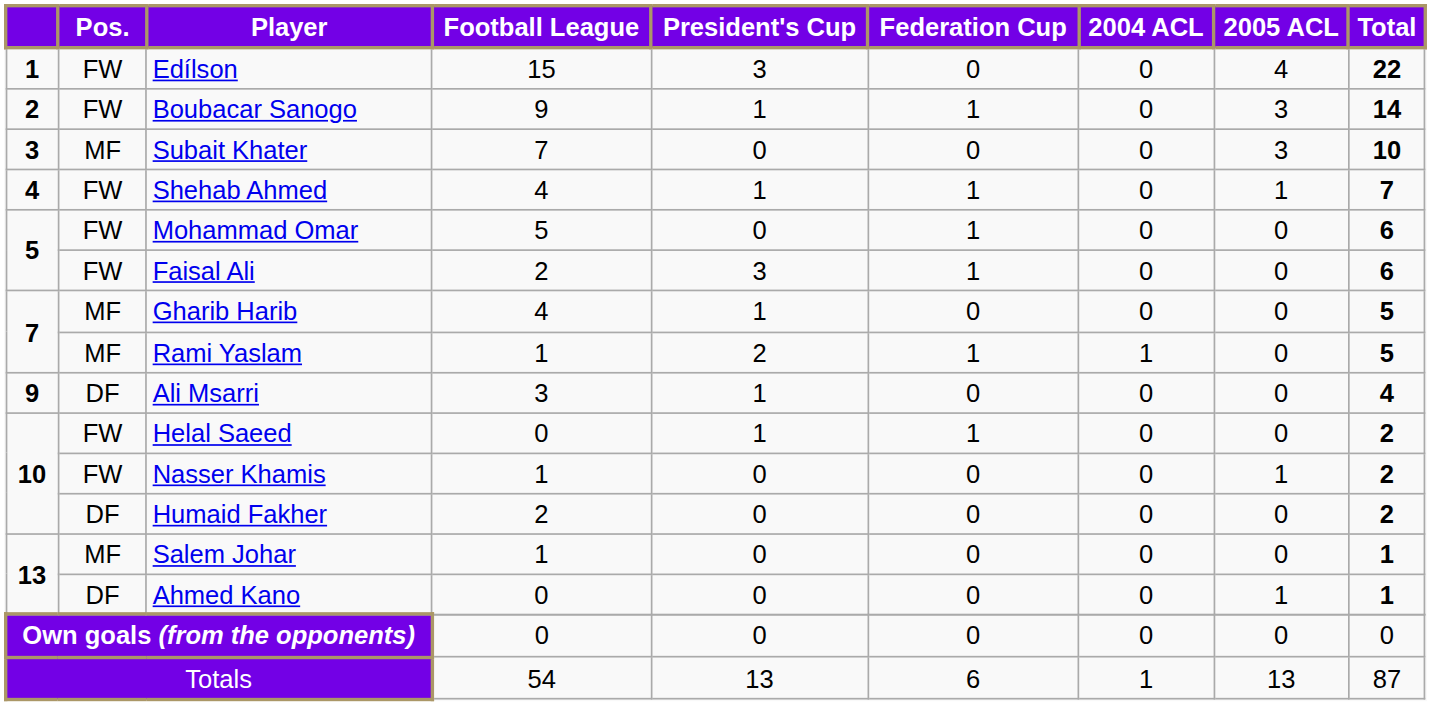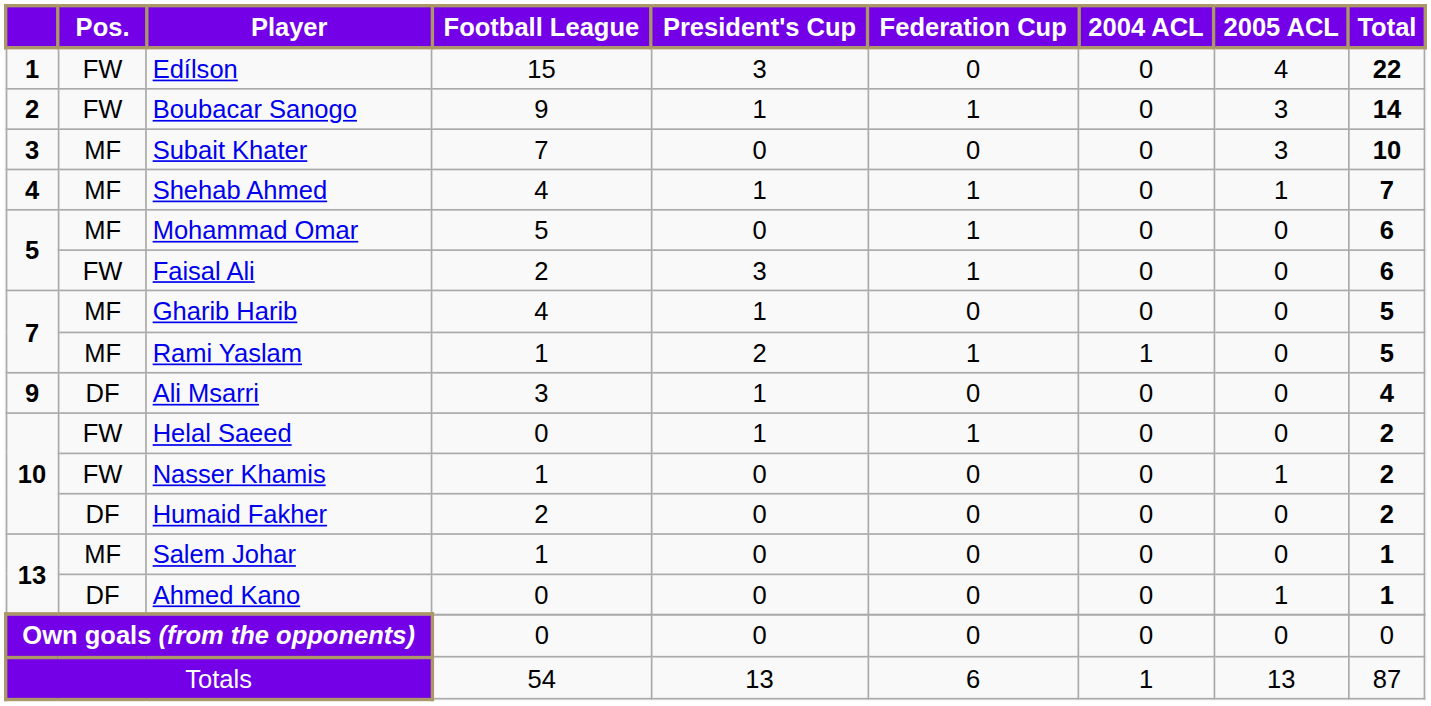 <table class="wikitable" style="width:67%; text-align:center; font-size:95%;">
 <tr>
 <th style="color:#FFFFFF; background: #7300E6; border:2px solid #AB9767;"></th>
 <th style="color:#FFFFFF; background: #7300E6; border:2px solid #AB9767;">Pos.</th>
 <th style="color:#FFFFFF; background: #7300E6; border:2px solid #AB9767;">Player</th>
 <th style="color:#FFFFFF; background: #7300E6; border:2px solid #AB9767;">Football League</th>
 <th style="color:#FFFFFF; background: #7300E6; border:2px solid #AB9767;">President's Cup</th>
 <th style="color:#FFFFFF; background: #7300E6; border:2px solid #AB9767;">Federation Cup</th>
 <th style="color:#FFFFFF; background: #7300E6; border:2px solid #AB9767;">2004 ACL</th>
 <th style="color:#FFFFFF; background: #7300E6; border:2px solid #AB9767;">2005 ACL</th>
 <th style="color:#FFFFFF; background: #7300E6; border:2px solid #AB9767;">Total</th>
 </tr>
 <tr>
 <td><strong>1</strong></td>
 <td>FW</td>
 <td align="left"> <a href='#'>Edílson</a></td>
 <td>15</td>
 <td>3</td>
 <td>0</td>
 <td>0</td>
 <td>4</td>
 <td><strong>22</strong></td>
 </tr>
 <tr>
 <td><strong>2</strong></td>
 <td>FW</td>
 <td align="left"> <a href='#'>Boubacar Sanogo</a></td>
 <td>9</td>
 <td>1</td>
 <td>1</td>
 <td>0</td>
 <td>3</td>
 <td><strong>14</strong></td>
 </tr>
 <tr>
 <td><strong>3</strong></td>
 <td>MF</td>
 <td align="left"> <a href='#'>Subait Khater</a></td>
 <td>7</td>
 <td>0</td>
 <td>0</td>
 <td>0</td>
 <td>3</td>
 <td><strong>10</strong></td>
 </tr>
 <tr>
 <td><strong>4</strong></td>
-<td>FW</td>
+<td>MF</td>
 <td align="left"> <a href='#'>Shehab Ahmed</a></td>
 <td>4</td>
 <td>1</td>
 <td>1</td>
 <td>0</td>
 <td>1</td>
 <td><strong>7</strong></td>
 </tr>
 <tr>
 <td rowspan=2><strong>5</strong></td>
-<td>FW</td>
+<td>MF</td>
 <td align="left"> <a href='#'>Mohammad Omar</a></td>
 <td>5</td>
 <td>0</td>
 <td>1</td>
 <td>0</td>
 <td>0</td>
 <td><strong>6</strong></td>
 </tr>
 <tr>
 <td>FW</td>
 <td align="left"> <a href='#'>Faisal Ali</a></td>
 <td>2</td>
 <td>3</td>
 <td>1</td>
 <td>0</td>
 <td>0</td>
 <td><strong>6</strong></td>
 </tr>
 <tr>
 <td rowspan=2><strong>7</strong></td>
 <td>MF</td>
 <td align="left"> <a href='#'>Gharib Harib</a></td>
 <td>4</td>
 <td>1</td>
 <td>0</td>
 <td>0</td>
 <td>0</td>
 <td><strong>5</strong></td>
 </tr>
 <tr>
 <td>MF</td>
 <td align="left"> <a href='#'>Rami Yaslam</a></td>
 <td>1</td>
 <td>2</td>
 <td>1</td>
 <td>1</td>
 <td>0</td>
 <td><strong>5</strong></td>
 </tr>
 <tr>
 <td><strong>9</strong></td>
 <td>DF</td>
 <td align="left"> <a href='#'>Ali Msarri</a></td>
 <td>3</td>
 <td>1</td>
 <td>0</td>
 <td>0</td>
 <td>0</td>
 <td><strong>4</strong></td>
 </tr>
 <tr>
 <td rowspan=3><strong>10</strong></td>
 <td>FW</td>
 <td align="left"> <a href='#'>Helal Saeed</a></td>
 <td>0</td>
 <td>1</td>
 <td>1</td>
 <td>0</td>
 <td>0</td>
 <td><strong>2</strong></td>
 </tr>
 <tr>
 <td>FW</td>
 <td align="left"> <a href='#'>Nasser Khamis</a></td>
 <td>1</td>
 <td>0</td>
 <td>0</td>
 <td>0</td>
 <td>1</td>
 <td><strong>2</strong></td>
 </tr>
 <tr>
 <td>DF</td>
 <td align="left"> <a href='#'>Humaid Fakher</a></td>
 <td>2</td>
 <td>0</td>
 <td>0</td>
 <td>0</td>
 <td>0</td>
 <td><strong>2</strong></td>
 </tr>
 <tr>
 <td rowspan=2><strong>13</strong></td>
 <td>MF</td>
 <td align="left"> <a href='#'>Salem Johar</a></td>
 <td>1</td>
 <td>0</td>
 <td>0</td>
 <td>0</td>
 <td>0</td>
 <td><strong>1</strong></td>
 </tr>
 <tr>
 <td>DF</td>
 <td align="left"> <a href='#'>Ahmed Kano</a></td>
 <td>0</td>
 <td>0</td>
 <td>0</td>
 <td>0</td>
 <td>1</td>
 <td><strong>1</strong></td>
 </tr>
 <tr>
 </tr>
 <tr class="sortbottom">
 <td style="color:#FFFFFF; background: #7300E6; border:2px solid #AB9767"; colspan=3><strong>Own goals <em>(from the opponents)<strong><em></td>
 <td>0</td>
 <td>0</td>
 <td>0</td>
 <td>0</td>
 <td>0</td>
 <td></strong>0<strong></td>
 </tr>
 <tr class="sortbottom">
 <td style="color:#FFFFFF; background: #7300E6; border:2px solid #AB9767"; colspan=3></strong>Totals<strong></td>
 <td></strong>54<strong></td>
 <td></strong>13<strong></td>
 <td></strong>6<strong></td>
 <td></strong>1<strong></td>
 <td></strong>13<strong></td>
 <td></strong>87<strong></td>
 </tr>
 </table>
